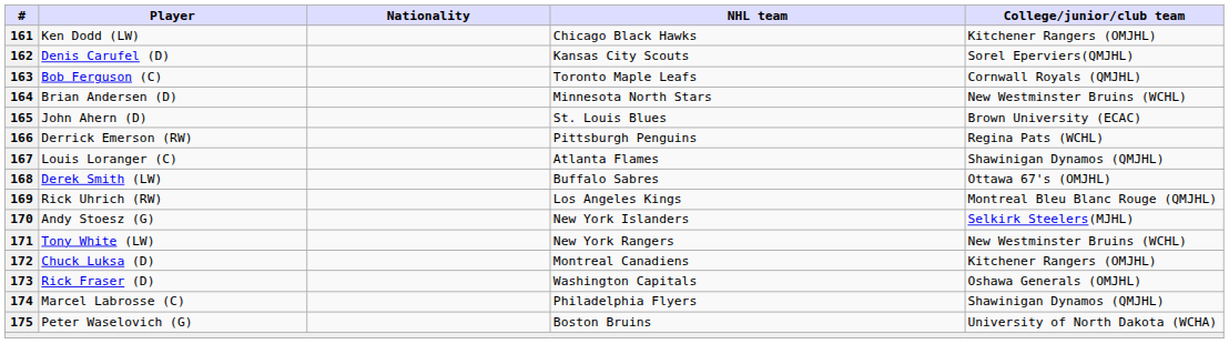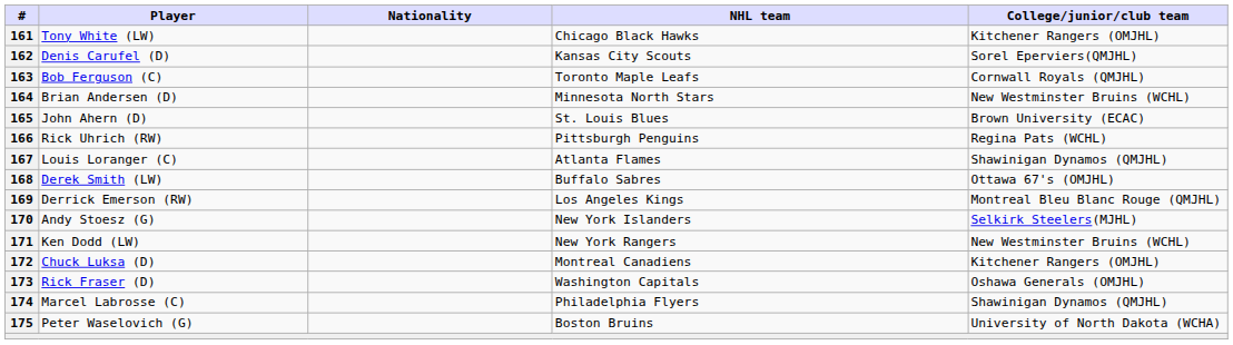 <table class="wikitable" style="width: 100%">
 <tr>
 <th style="background:#ddf; width:2.75%;">#</th>
 <th style="background:#ddf; width:22.0%;">Player</th>
 <th style="background:#ddf; width:20.0%;">Nationality</th>
 <th style="background:#ddf; width:34.0%;">NHL team</th>
 <th style="background:#ddf; width:100.0%;">College/junior/club team</th>
 </tr>
 <tr>
 <th>161</th>
-<td>Ken Dodd (LW)</td>
+<td><a href='#'>Tony White</a> (LW)</td>
 <td></td>
 <td>Chicago Black Hawks</td>
 <td>Kitchener Rangers (OMJHL)</td>
 </tr>
 <tr>
 <th>162</th>
 <td><a href='#'>Denis Carufel</a> (D)</td>
 <td></td>
 <td>Kansas City Scouts</td>
 <td>Sorel Eperviers(QMJHL)</td>
 </tr>
 <tr>
 <th>163</th>
 <td><a href='#'>Bob Ferguson</a> (C)</td>
 <td></td>
 <td>Toronto Maple Leafs</td>
 <td>Cornwall Royals (QMJHL)</td>
 </tr>
 <tr>
 <th>164</th>
 <td>Brian Andersen (D)</td>
 <td></td>
 <td>Minnesota North Stars</td>
 <td>New Westminster Bruins (WCHL)</td>
 </tr>
 <tr>
 <th>165</th>
 <td>John Ahern (D)</td>
 <td></td>
 <td>St. Louis Blues</td>
 <td>Brown University (ECAC)</td>
 </tr>
 <tr>
 <th>166</th>
-<td>Derrick Emerson (RW)</td>
+<td>Rick Uhrich (RW)</td>
 <td></td>
 <td>Pittsburgh Penguins</td>
 <td>Regina Pats (WCHL)</td>
 </tr>
 <tr>
 <th>167</th>
 <td>Louis Loranger (C)</td>
 <td></td>
 <td>Atlanta Flames</td>
 <td>Shawinigan Dynamos (QMJHL)</td>
 </tr>
 <tr>
 <th>168</th>
 <td><a href='#'>Derek Smith</a> (LW)</td>
 <td></td>
 <td>Buffalo Sabres</td>
 <td>Ottawa 67's (OMJHL)</td>
 </tr>
 <tr>
 <th>169</th>
-<td>Rick Uhrich (RW)</td>
+<td>Derrick Emerson (RW)</td>
 <td></td>
 <td>Los Angeles Kings</td>
 <td>Montreal Bleu Blanc Rouge (QMJHL)</td>
 </tr>
 <tr>
 <th>170</th>
 <td>Andy Stoesz (G)</td>
 <td></td>
 <td>New York Islanders</td>
 <td><a href='#'>Selkirk Steelers</a>(MJHL)</td>
 </tr>
 <tr>
 <th>171</th>
-<td><a href='#'>Tony White</a> (LW)</td>
+<td>Ken Dodd (LW)</td>
 <td></td>
 <td>New York Rangers</td>
 <td>New Westminster Bruins (WCHL)</td>
 </tr>
 <tr>
 <th>172</th>
 <td><a href='#'>Chuck Luksa</a> (D)</td>
 <td></td>
 <td>Montreal Canadiens</td>
 <td>Kitchener Rangers (OMJHL)</td>
 </tr>
 <tr>
 <th>173</th>
 <td><a href='#'>Rick Fraser</a> (D)</td>
 <td></td>
 <td>Washington Capitals</td>
 <td>Oshawa Generals (OMJHL)</td>
 </tr>
 <tr>
 <th>174</th>
 <td>Marcel Labrosse (C)</td>
 <td></td>
 <td>Philadelphia Flyers</td>
 <td>Shawinigan Dynamos (QMJHL)</td>
 </tr>
 <tr>
 <th>175</th>
 <td>Peter Waselovich (G)</td>
 <td></td>
 <td>Boston Bruins</td>
 <td>University of North Dakota (WCHA)</td>
 </tr>
 <tr>
 <td style="text-align:center; background:#efefef" colspan="6"></td>
 </tr>
 </table>
